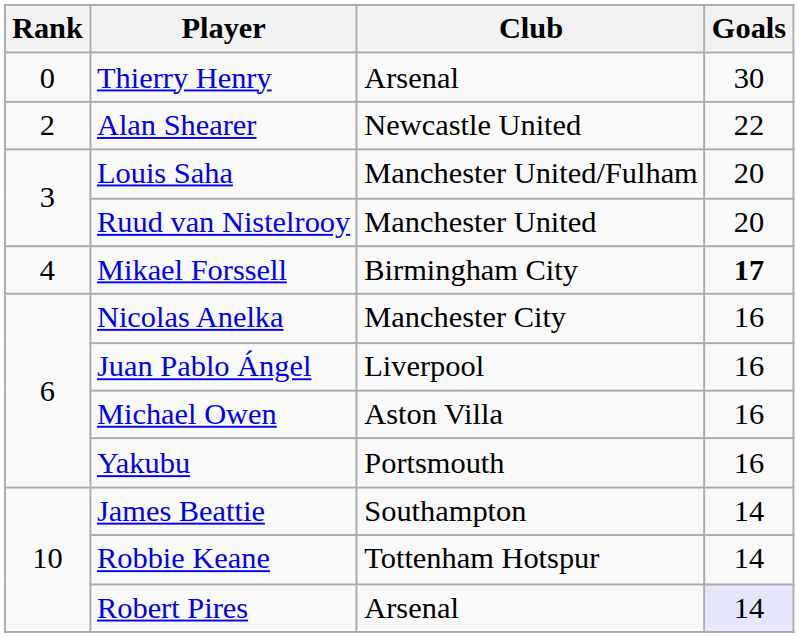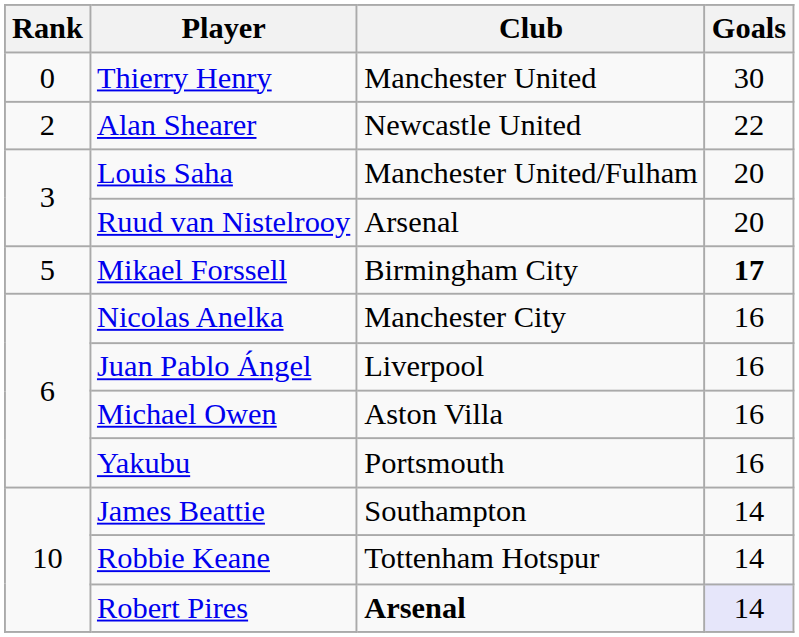 <table class="wikitable">
 <tr>
 <th>Rank</th>
 <th>Player</th>
 <th>Club</th>
 <th>Goals</th>
 </tr>
 <tr>
 <td align=center>0</td>
 <td> <a href='#'>Thierry Henry</a></td>
-<td>Arsenal</td>
+<td>Manchester United</td>
 <td align=center>30</td>
 </tr>
 <tr>
 <td align=center>2</td>
 <td> <a href='#'>Alan Shearer</a></td>
 <td>Newcastle United</td>
 <td align=center>22</td>
 </tr>
 <tr>
 <td rowspan=2 align=center>3</td>
 <td> <a href='#'>Louis Saha</a></td>
 <td>Manchester United/Fulham</td>
 <td align=center>20</td>
 </tr>
 <tr>
 <td> <a href='#'>Ruud van Nistelrooy</a></td>
-<td>Manchester United</td>
+<td>Arsenal</td>
 <td align=center>20</td>
 </tr>
 <tr>
-<td align=center>4</td>
+<td align=center>5</td>
 <td> <a href='#'>Mikael Forssell</a></td>
 <td>Birmingham City</td>
 <td align=center><strong>17</strong></td>
 </tr>
 <tr>
 <td rowspan=4 align=center>6</td>
 <td> <a href='#'>Nicolas Anelka</a></td>
 <td>Manchester City</td>
 <td align=center>16</td>
 </tr>
 <tr>
 <td> <a href='#'>Juan Pablo Ángel</a></td>
 <td>Liverpool</td>
 <td align=center>16</td>
 </tr>
 <tr>
 <td> <a href='#'>Michael Owen</a></td>
 <td>Aston Villa</td>
 <td align=center>16</td>
 </tr>
 <tr>
 <td> <a href='#'>Yakubu</a></td>
 <td>Portsmouth</td>
 <td align=center>16</td>
 </tr>
 <tr>
 <td rowspan=3 align=center>10</td>
 <td> <a href='#'>James Beattie</a></td>
 <td>Southampton</td>
 <td align=center>14</td>
 </tr>
 <tr>
 <td> <a href='#'>Robbie Keane</a></td>
 <td>Tottenham Hotspur</td>
 <td align=center>14</td>
 </tr>
 <tr>
 <td> <a href='#'>Robert Pires</a></td>
-<td>Arsenal</td>
+<td><strong>Arsenal</strong></td>
 <td align=center style="background: lavender;">14</td>
 </tr>
 </table>
